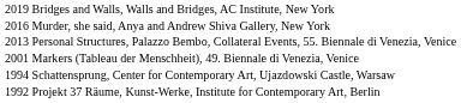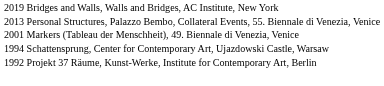 <table>
 <tr>
 <td>2019</td>
 <td>Bridges and Walls, Walls and Bridges, AC Institute, New York</td>
-</tr>
-<tr>
-<td>2016</td>
-<td>Murder, she said, Anya and Andrew Shiva Gallery, New York</td>
 </tr>
 <tr>
 <td>2013</td>
 <td>Personal Structures, Palazzo Bembo, Collateral Events, 55. Biennale di Venezia, Venice</td>
 </tr>
 <tr>
 <td>2001</td>
 <td>Markers (Tableau der Menschheit), 49. Biennale di Venezia, Venice</td>
 </tr>
 <tr>
 <td>1994</td>
 <td>Schattensprung, Center for Contemporary Art, Ujazdowski Castle, Warsaw</td>
 </tr>
 <tr>
 <td>1992</td>
 <td>Projekt 37 Räume, Kunst-Werke, Institute for Contemporary Art, Berlin</td>
 </tr>
 </table>
